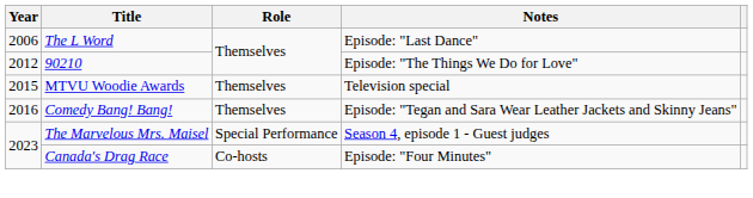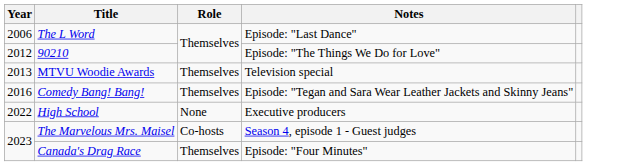 <table class="wikitable">
 <tr>
 <th>Year</th>
 <th>Title</th>
 <th>Role</th>
 <th>Notes</th>
 <th></th>
 </tr>
 <tr>
 <td>2006</td>
 <td><em><a href='#'>The L Word</a></em></td>
 <td rowspan="2">Themselves</td>
 <td>Episode: "Last Dance"</td>
 <td></td>
 </tr>
 <tr>
 <td>2012</td>
 <td><em><a href='#'>90210</a></em></td>
 <td>Episode: "The Things We Do for Love"</td>
 <td></td>
 </tr>
 <tr>
-<td>2015</td>
+<td>2013</td>
 <td><a href='#'>MTVU Woodie Awards</a></td>
 <td>Themselves</td>
 <td>Television special</td>
 <td></td>
 </tr>
 <tr>
 <td>2016</td>
 <td><em><a href='#'>Comedy Bang! Bang!</a></em></td>
 <td>Themselves</td>
 <td>Episode: "Tegan and Sara Wear Leather Jackets and Skinny Jeans"</td>
 <td></td>
 </tr>
 <tr>
+<td>2022</td>
+<td><em><a href='#'>High School</a></em></td>
+<td>None</td>
+<td>Executive producers</td>
+<td></td>
+</tr>
+<tr>
 <td rowspan="2">2023</td>
 <td><em><a href='#'>The Marvelous Mrs. Maisel</a></em></td>
-<td>Special Performance</td>
+<td>Co-hosts</td>
 <td><a href='#'>Season 4</a>, episode 1 - Guest judges</td>
 <td></td>
 </tr>
 <tr>
 <td><em><a href='#'>Canada's Drag Race</a></em></td>
-<td>Co-hosts</td>
+<td>Themselves</td>
 <td>Episode: "Four Minutes"</td>
 <td></td>
 </tr>
 </table>
